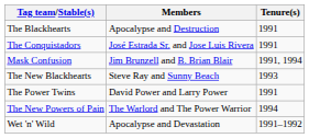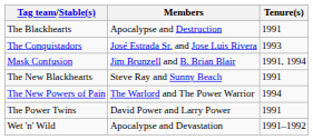 <table style="font-size: 85%; text-align: left;" class="wikitable">
 <tr>
 <th><a href='#'>Tag team</a>/<a href='#'>Stable(s)</a></th>
 <th>Members</th>
 <th>Tenure(s)</th>
 </tr>
 <tr>
 <td>The Blackhearts</td>
 <td>Apocalypse and <a href='#'>Destruction</a></td>
 <td>1991</td>
 </tr>
 <tr>
 <td><a href='#'>The Conquistadors</a></td>
 <td><a href='#'>José Estrada Sr.</a> and <a href='#'>Jose Luis Rivera</a></td>
-<td>1991</td>
+<td>1993</td>
 </tr>
 <tr>
 <td><a href='#'>Mask Confusion</a></td>
 <td><a href='#'>Jim Brunzell</a> and <a href='#'>B. Brian Blair</a></td>
 <td>1991, 1994</td>
 </tr>
 <tr>
 <td>The New Blackhearts</td>
 <td>Steve Ray and <a href='#'>Sunny Beach</a></td>
-<td>1993</td>
-</tr>
-<tr>
-<td>The Power Twins</td>
-<td>David Power and Larry Power</td>
 <td>1991</td>
 </tr>
 <tr>
 <td><a href='#'>The New Powers of Pain</a></td>
 <td><a href='#'>The Warlord</a> and The Power Warrior</td>
 <td>1994</td>
 </tr>
 <tr>
+<td>The Power Twins</td>
+<td>David Power and Larry Power</td>
+<td>1991</td>
+</tr>
+<tr>
 <td>Wet 'n' Wild</td>
 <td>Apocalypse and Devastation</td>
 <td>1991–1992</td>
 </tr>
 </table>
